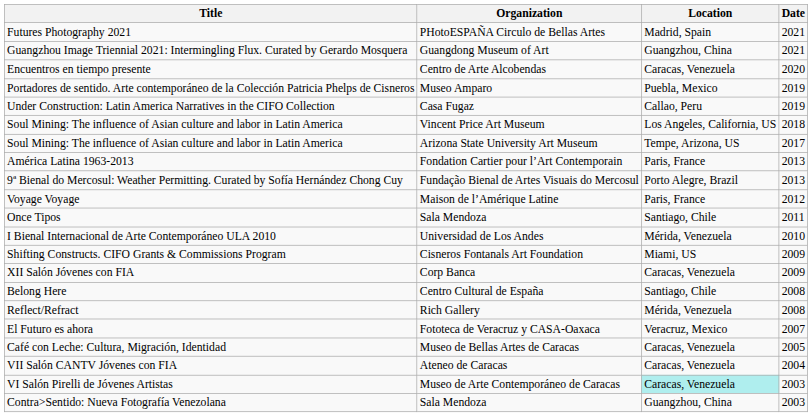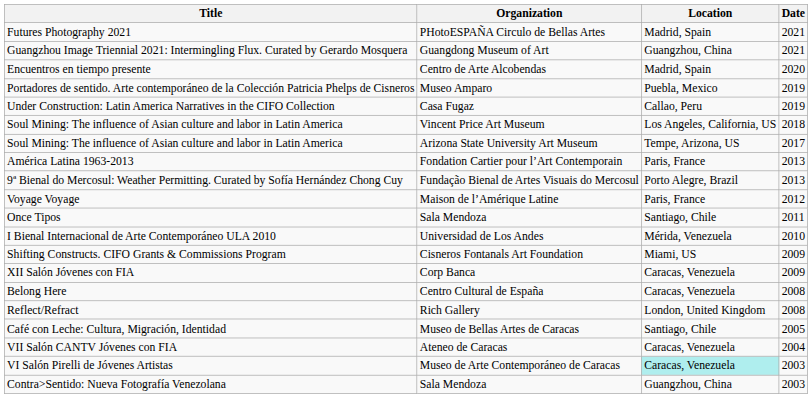 <table class="wikitable">
 <tr>
 <th>Title</th>
 <th>Organization</th>
 <th>Location</th>
 <th>Date</th>
 </tr>
 <tr>
 <td>Futures Photography 2021</td>
 <td>PHotoESPAÑA Circulo de Bellas Artes</td>
 <td>Madrid, Spain</td>
 <td>2021</td>
 </tr>
 <tr>
 <td>Guangzhou Image Triennial 2021: Intermingling Flux. Curated by Gerardo Mosquera</td>
 <td>Guangdong Museum of Art</td>
 <td>Guangzhou, China</td>
 <td>2021</td>
 </tr>
 <tr>
 <td>Encuentros en tiempo presente</td>
 <td>Centro de Arte Alcobendas</td>
-<td>Caracas, Venezuela</td>
+<td>Madrid, Spain</td>
 <td>2020</td>
 </tr>
 <tr>
 <td>Portadores de sentido. Arte contemporáneo de la Colección Patricia Phelps de Cisneros</td>
 <td>Museo Amparo</td>
 <td>Puebla, Mexico</td>
 <td>2019</td>
 </tr>
 <tr>
 <td>Under Construction: Latin America Narratives in the CIFO Collection</td>
 <td>Casa Fugaz</td>
 <td>Callao, Peru</td>
 <td>2019</td>
 </tr>
 <tr>
 <td>Soul Mining: The influence of Asian culture and labor in Latin America</td>
 <td>Vincent Price Art Museum</td>
 <td>Los Angeles, California, US</td>
 <td>2018</td>
 </tr>
 <tr>
 <td>Soul Mining: The influence of Asian culture and labor in Latin America</td>
 <td>Arizona State University Art Museum</td>
 <td>Tempe, Arizona, US</td>
 <td>2017</td>
 </tr>
 <tr>
 <td>América Latina 1963-2013</td>
 <td>Fondation Cartier pour l’Art Contemporain</td>
 <td>Paris, France</td>
 <td>2013</td>
 </tr>
 <tr>
 <td>9ª Bienal do Mercosul: Weather Permitting. Curated by Sofía Hernández Chong Cuy</td>
 <td>Fundação Bienal de Artes Visuais do Mercosul</td>
 <td>Porto Alegre, Brazil</td>
 <td>2013</td>
 </tr>
 <tr>
 <td>Voyage Voyage</td>
 <td>Maison de l’Amérique Latine</td>
 <td>Paris, France</td>
 <td>2012</td>
 </tr>
 <tr>
 <td>Once Tipos</td>
 <td>Sala Mendoza</td>
 <td>Santiago, Chile</td>
 <td>2011</td>
 </tr>
 <tr>
 <td>I Bienal  Internacional de Arte Contemporáneo ULA 2010</td>
 <td>Universidad de Los Andes</td>
 <td>Mérida, Venezuela</td>
 <td>2010</td>
 </tr>
 <tr>
 <td>Shifting Constructs. CIFO Grants & Commissions Program</td>
 <td>Cisneros Fontanals Art Foundation</td>
 <td>Miami, US</td>
 <td>2009</td>
 </tr>
 <tr>
 <td>XII Salón Jóvenes con FIA</td>
 <td>Corp Banca</td>
 <td>Caracas, Venezuela</td>
 <td>2009</td>
 </tr>
 <tr>
 <td>Belong Here</td>
 <td>Centro Cultural de España</td>
-<td>Santiago, Chile</td>
+<td>Caracas, Venezuela</td>
 <td>2008</td>
 </tr>
 <tr>
 <td>Reflect/Refract</td>
 <td>Rich Gallery</td>
-<td>Mérida, Venezuela</td>
+<td>London, United Kingdom</td>
 <td>2008</td>
-</tr>
-<tr>
-<td>El Futuro es ahora</td>
-<td>Fototeca  de Veracruz y CASA-Oaxaca</td>
-<td>Veracruz, Mexico</td>
-<td>2007</td>
 </tr>
 <tr>
 <td>Café con Leche: Cultura, Migración, Identidad</td>
 <td>Museo de Bellas Artes de Caracas</td>
-<td>Caracas, Venezuela</td>
+<td>Santiago, Chile</td>
 <td>2005</td>
 </tr>
 <tr>
 <td>VII Salón CANTV Jóvenes con FIA</td>
 <td>Ateneo de Caracas</td>
 <td>Caracas, Venezuela</td>
 <td>2004</td>
 </tr>
 <tr>
 <td>VI Salón Pirelli de Jóvenes Artistas</td>
 <td>Museo de Arte Contemporáneo de Caracas</td>
 <td style="background: paleturquoise;">Caracas, Venezuela</td>
 <td>2003</td>
 </tr>
 <tr>
 <td>Contra>Sentido: Nueva Fotografía Venezolana</td>
 <td>Sala Mendoza</td>
 <td>Guangzhou, China</td>
 <td>2003</td>
 </tr>
 </table>
